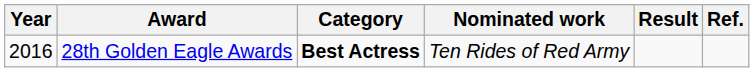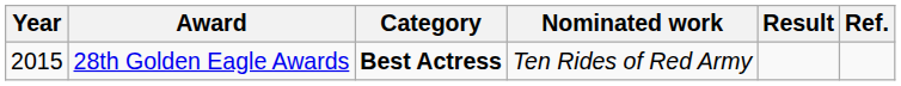 <table class="wikitable">
 <tr>
 <th>Year</th>
 <th>Award</th>
 <th>Category</th>
 <th>Nominated work</th>
 <th>Result</th>
 <th>Ref.</th>
 </tr>
 <tr>
-<td>2016</td>
+<td>2015</td>
 <td><a href='#'>28th Golden Eagle Awards</a></td>
 <td><strong>Best Actress</strong></td>
 <td><em>Ten Rides of Red Army</em></td>
 <td></td>
 <td></td>
 </tr>
 </table>
